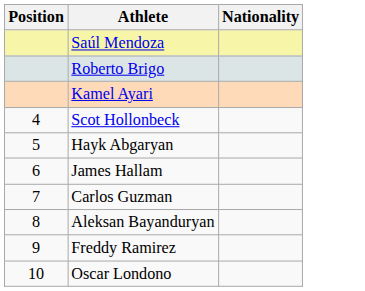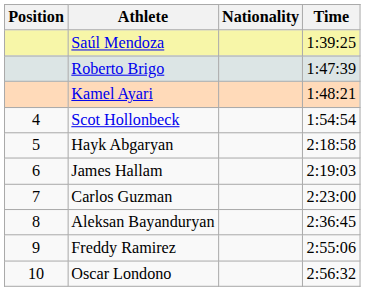 <table class="wikitable sortable">
 <tr>
 <th>Position</th>
 <th>Athlete</th>
 <th>Nationality</th>
+<th>Time</th>
 </tr>
 <tr bgcolor="#F7F6A8">
 <td align=center></td>
 <td><a href='#'>Saúl Mendoza</a></td>
 <td></td>
+<td>1:39:25</td>
 </tr>
 <tr bgcolor="#DCE5E5">
 <td align=center></td>
 <td><a href='#'>Roberto Brigo</a></td>
 <td></td>
+<td>1:47:39</td>
 </tr>
 <tr bgcolor="#FFDAB9">
 <td align=center></td>
 <td><a href='#'>Kamel Ayari</a></td>
 <td></td>
+<td>1:48:21</td>
 </tr>
 <tr>
 <td align=center>4</td>
 <td><a href='#'>Scot Hollonbeck</a></td>
 <td></td>
+<td>1:54:54</td>
 </tr>
 <tr>
 <td align=center>5</td>
 <td>Hayk Abgaryan</td>
 <td></td>
+<td>2:18:58</td>
 </tr>
 <tr>
 <td align=center>6</td>
 <td>James Hallam</td>
 <td></td>
+<td>2:19:03</td>
 </tr>
 <tr>
 <td align=center>7</td>
 <td>Carlos Guzman</td>
 <td></td>
+<td>2:23:00</td>
 </tr>
 <tr>
 <td align=center>8</td>
 <td>Aleksan Bayanduryan</td>
 <td></td>
+<td>2:36:45</td>
 </tr>
 <tr>
 <td align=center>9</td>
 <td>Freddy Ramirez</td>
 <td></td>
+<td>2:55:06</td>
 </tr>
 <tr>
 <td align=center>10</td>
 <td>Oscar Londono</td>
 <td></td>
+<td>2:56:32</td>
 </tr>
 </table>
